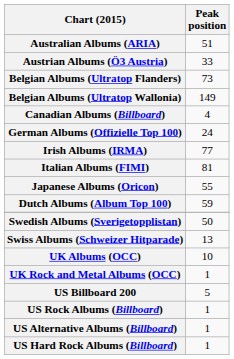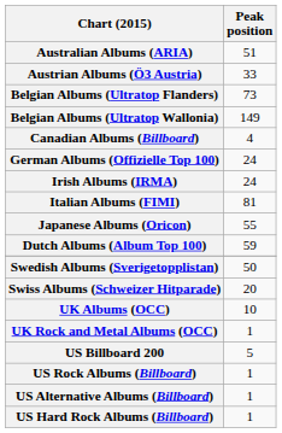 <table class="wikitable sortable plainrowheaders" style="text-align:center;">
 <tr>
 <th scope="col">Chart (2015)</th>
 <th scope="col">Peak<br>position</th>
 </tr>
 <tr>
 <th scope="row">Australian Albums (<a href='#'>ARIA</a>)</th>
 <td>51</td>
 </tr>
 <tr>
 <th scope="row">Austrian Albums (<a href='#'>Ö3 Austria</a>)</th>
 <td>33</td>
 </tr>
 <tr>
 <th scope="row">Belgian Albums (<a href='#'>Ultratop</a> Flanders)</th>
 <td>73</td>
 </tr>
 <tr>
 <th scope="row">Belgian Albums (<a href='#'>Ultratop</a> Wallonia)</th>
 <td>149</td>
 </tr>
 <tr>
 <th scope="row">Canadian Albums (<em><a href='#'>Billboard</a></em>)</th>
 <td>4</td>
 </tr>
 <tr>
 <th scope="row">German Albums (<a href='#'>Offizielle Top 100</a>)</th>
 <td>24</td>
 </tr>
 <tr>
 <th scope="row">Irish Albums (<a href='#'>IRMA</a>)</th>
-<td>77</td>
+<td>24</td>
 </tr>
 <tr>
 <th scope="row">Italian Albums (<a href='#'>FIMI</a>)</th>
 <td>81</td>
 </tr>
 <tr>
 <th scope="row">Japanese Albums (<a href='#'>Oricon</a>)</th>
 <td>55</td>
 </tr>
 <tr>
 <th scope="row">Dutch Albums (<a href='#'>Album Top 100</a>)</th>
 <td>59</td>
 </tr>
 <tr>
 </tr>
 <tr>
 <th scope="row">Swedish Albums (<a href='#'>Sverigetopplistan</a>)</th>
 <td>50</td>
 </tr>
 <tr>
 <th scope="row">Swiss Albums (<a href='#'>Schweizer Hitparade</a>)</th>
-<td>13</td>
+<td>20</td>
 </tr>
 <tr>
 <th scope="row"><a href='#'>UK Albums</a> (<a href='#'>OCC</a>)</th>
 <td>10</td>
 </tr>
 <tr>
 <th scope="row"><a href='#'>UK Rock and Metal Albums</a> (<a href='#'>OCC</a>)</th>
 <td>1</td>
 </tr>
 <tr>
 <th scope="row">US Billboard 200</th>
 <td>5</td>
 </tr>
 <tr>
 <th scope="row">US  Rock Albums (<em><a href='#'>Billboard</a></em>)</th>
 <td>1</td>
 </tr>
 <tr>
 <th scope="row">US  Alternative Albums (<em><a href='#'>Billboard</a></em>)</th>
 <td>1</td>
 </tr>
 <tr>
 <th scope="row">US  Hard Rock Albums (<em><a href='#'>Billboard</a></em>)</th>
 <td>1</td>
 </tr>
 </table>
